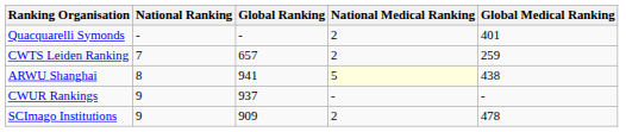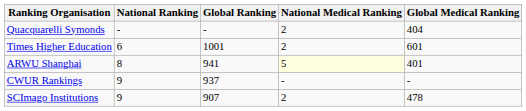 <table class="wikitable sortable">
 <tr>
 <th>Ranking Organisation</th>
 <th>National Ranking</th>
 <th>Global Ranking</th>
 <th>National Medical Ranking</th>
 <th>Global Medical Ranking</th>
 </tr>
 <tr>
 <td><a href='#'>Quacquarelli Symonds</a></td>
 <td>-</td>
 <td>-</td>
 <td>2</td>
-<td>401</td>
+<td>404</td>
 </tr>
 <tr>
-<td><a href='#'>CWTS Leiden Ranking</a></td>
-<td>7</td>
-<td>657</td>
+<td><a href='#'>Times Higher Education</a></td>
+<td>6</td>
+<td>1001</td>
 <td>2</td>
-<td>259</td>
+<td>601</td>
 </tr>
 <tr>
 <td><a href='#'>ARWU Shanghai</a></td>
 <td>8</td>
 <td>941</td>
 <td style="background: lightyellow;">5</td>
-<td>438</td>
+<td>401</td>
 </tr>
 <tr>
 <td><a href='#'>CWUR Rankings</a></td>
 <td>9</td>
 <td>937</td>
 <td>-</td>
 <td>-</td>
 </tr>
 <tr>
 <td><a href='#'>SCImago Institutions</a></td>
 <td>9</td>
-<td>909</td>
+<td>907</td>
 <td>2</td>
 <td>478</td>
 </tr>
 </table>
